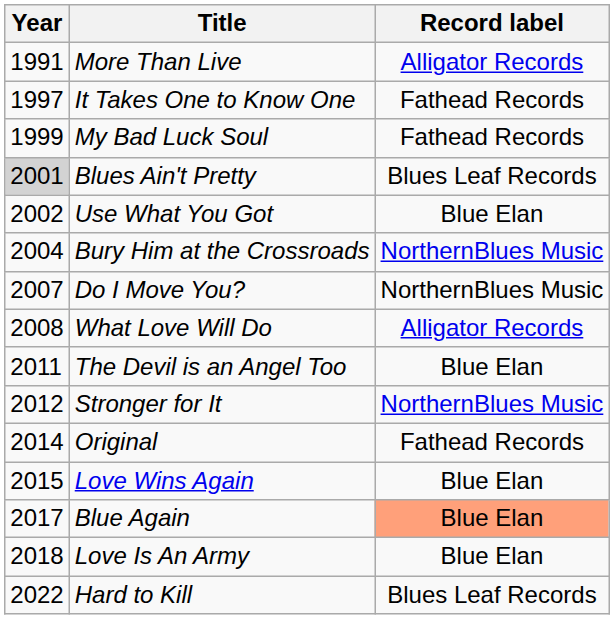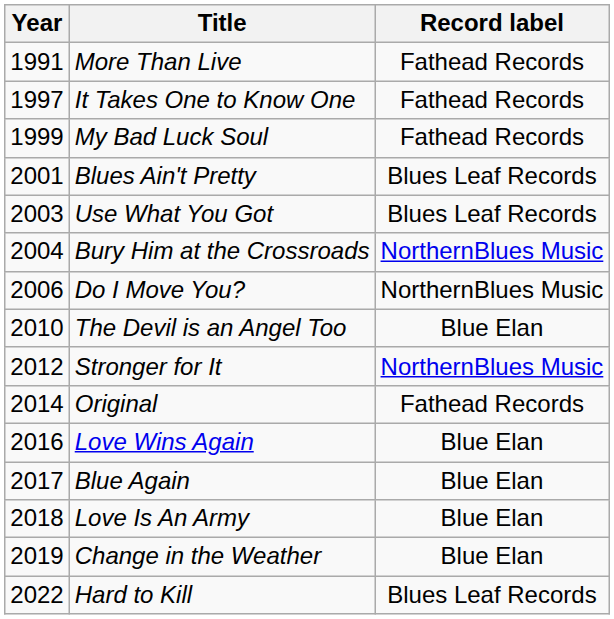 <table class="wikitable sortable">
 <tr>
 <th>Year</th>
 <th>Title</th>
 <th>Record label</th>
 </tr>
 <tr>
 <td>1991</td>
 <td><em>More Than Live</em></td>
-<td style="text-align:center;"><a href='#'>Alligator Records</a></td>
+<td style="text-align:center;">Fathead Records</td>
 </tr>
 <tr>
 <td>1997</td>
 <td><em>It Takes One to Know One</em></td>
 <td style="text-align:center;">Fathead Records</td>
 </tr>
 <tr>
 <td>1999</td>
 <td><em>My Bad Luck Soul</em></td>
 <td style="text-align:center;">Fathead Records</td>
 </tr>
 <tr>
-<td style="background: lightgrey;">2001</td>
+<td>2001</td>
 <td><em>Blues Ain't Pretty</em></td>
 <td style="text-align:center;">Blues Leaf Records</td>
 </tr>
 <tr>
-<td>2002</td>
+<td>2003</td>
 <td><em>Use What You Got</em></td>
-<td style="text-align:center;">Blue Elan</td>
+<td style="text-align:center;">Blues Leaf Records</td>
 </tr>
 <tr>
 <td>2004</td>
 <td><em>Bury Him at the Crossroads</em></td>
 <td style="text-align:center;"><a href='#'>NorthernBlues Music</a></td>
 </tr>
 <tr>
-<td>2007</td>
+<td>2006</td>
 <td><em>Do I Move You?</em></td>
 <td style="text-align:center;">NorthernBlues Music</td>
 </tr>
 <tr>
-<td>2008</td>
-<td><em>What Love Will Do</em></td>
-<td style="text-align:center;"><a href='#'>Alligator Records</a></td>
-</tr>
-<tr>
-<td>2011</td>
+<td>2010</td>
 <td><em>The Devil is an Angel Too</em></td>
 <td style="text-align:center;">Blue Elan</td>
 </tr>
 <tr>
 <td>2012</td>
 <td><em>Stronger for It</em></td>
 <td style="text-align:center;"><a href='#'>NorthernBlues Music</a></td>
 </tr>
 <tr>
 <td>2014</td>
 <td><em>Original</em></td>
 <td style="text-align:center;">Fathead Records</td>
 </tr>
 <tr>
-<td>2015</td>
+<td>2016</td>
 <td><em><a href='#'>Love Wins Again</a></em></td>
 <td style="text-align:center;">Blue Elan</td>
 </tr>
 <tr>
 <td>2017</td>
 <td><em>Blue Again</em></td>
-<td style="background: lightsalmon; text-align:center;">Blue Elan</td>
+<td style="text-align:center;">Blue Elan</td>
 </tr>
 <tr>
 <td>2018</td>
 <td><em>Love Is An Army</em></td>
+<td style="text-align:center;">Blue Elan</td>
+</tr>
+<tr>
+<td>2019</td>
+<td><em>Change in the Weather</em></td>
 <td style="text-align:center;">Blue Elan</td>
 </tr>
 <tr>
 <td>2022</td>
 <td><em>Hard to Kill</em></td>
 <td style="text-align:center;">Blues Leaf Records</td>
 </tr>
 </table>
